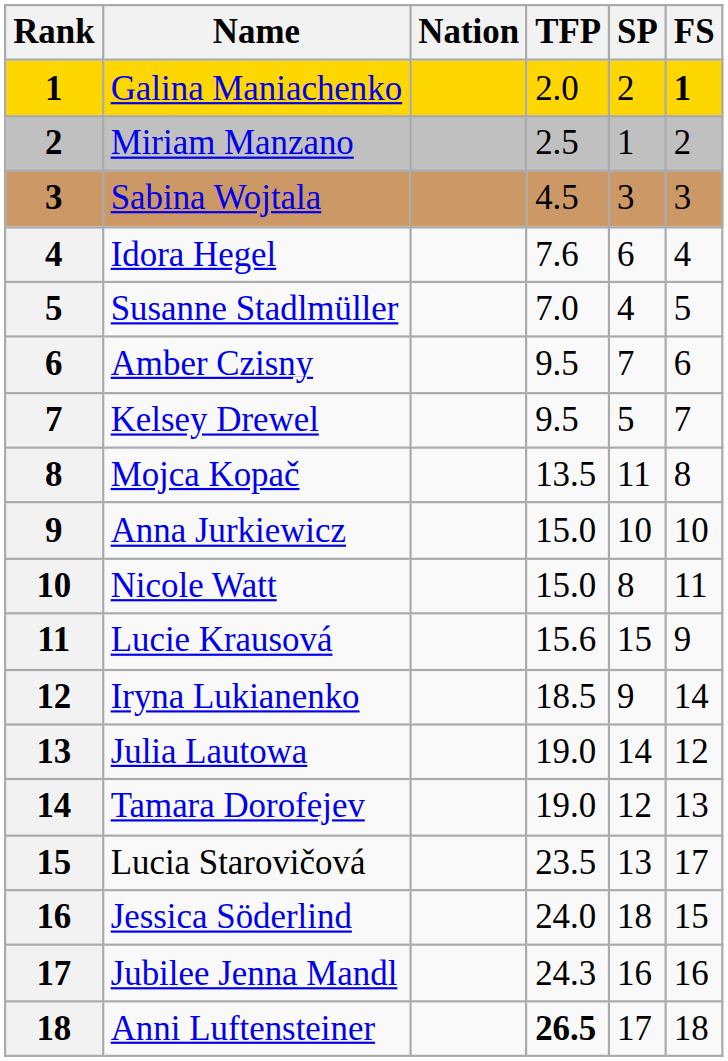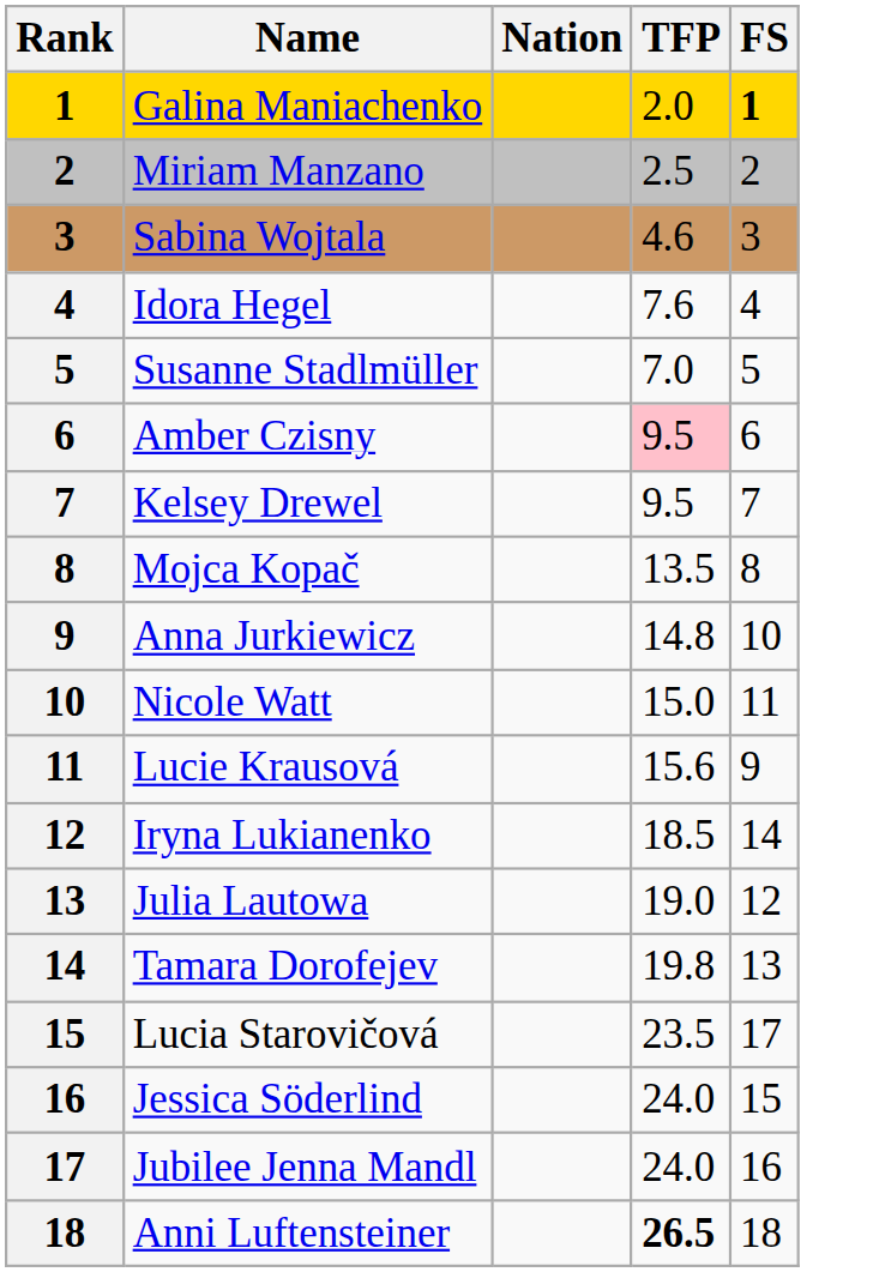 <table class="wikitable">
 <tr>
 <th>Rank</th>
 <th>Name</th>
 <th>Nation</th>
 <th>TFP</th>
-<th>SP</th>
 <th>FS</th>
 </tr>
 <tr bgcolor="gold">
 <td align="center"><strong>1</strong></td>
 <td><a href='#'>Galina Maniachenko</a></td>
 <td></td>
 <td>2.0</td>
-<td>2</td>
 <td><strong>1</strong></td>
 </tr>
 <tr bgcolor="silver">
 <td align="center"><strong>2</strong></td>
 <td><a href='#'>Miriam Manzano</a></td>
 <td></td>
 <td>2.5</td>
-<td>1</td>
 <td>2</td>
 </tr>
 <tr bgcolor="cc9966">
 <td align="center"><strong>3</strong></td>
 <td><a href='#'>Sabina Wojtala</a></td>
 <td></td>
-<td>4.5</td>
-<td>3</td>
+<td>4.6</td>
 <td>3</td>
 </tr>
 <tr>
 <th>4</th>
 <td><a href='#'>Idora Hegel</a></td>
 <td></td>
 <td>7.6</td>
-<td>6</td>
 <td>4</td>
 </tr>
 <tr>
 <th>5</th>
 <td><a href='#'>Susanne Stadlmüller</a></td>
 <td></td>
 <td>7.0</td>
-<td>4</td>
 <td>5</td>
 </tr>
 <tr>
 <th>6</th>
 <td><a href='#'>Amber Czisny</a></td>
 <td></td>
-<td>9.5</td>
-<td>7</td>
+<td style="background: pink;">9.5</td>
 <td>6</td>
 </tr>
 <tr>
 <th>7</th>
 <td><a href='#'>Kelsey Drewel</a></td>
 <td></td>
 <td>9.5</td>
-<td>5</td>
 <td>7</td>
 </tr>
 <tr>
 <th>8</th>
 <td><a href='#'>Mojca Kopač</a></td>
 <td></td>
 <td>13.5</td>
-<td>11</td>
 <td>8</td>
 </tr>
 <tr>
 <th>9</th>
 <td><a href='#'>Anna Jurkiewicz</a></td>
 <td></td>
-<td>15.0</td>
-<td>10</td>
+<td>14.8</td>
 <td>10</td>
 </tr>
 <tr>
 <th>10</th>
 <td><a href='#'>Nicole Watt</a></td>
 <td></td>
 <td>15.0</td>
-<td>8</td>
 <td>11</td>
 </tr>
 <tr>
 <th>11</th>
 <td><a href='#'>Lucie Krausová</a></td>
 <td></td>
 <td>15.6</td>
-<td>15</td>
 <td>9</td>
 </tr>
 <tr>
 <th>12</th>
 <td><a href='#'>Iryna Lukianenko</a></td>
 <td></td>
 <td>18.5</td>
-<td>9</td>
 <td>14</td>
 </tr>
 <tr>
 <th>13</th>
 <td><a href='#'>Julia Lautowa</a></td>
 <td></td>
 <td>19.0</td>
-<td>14</td>
 <td>12</td>
 </tr>
 <tr>
 <th>14</th>
 <td><a href='#'>Tamara Dorofejev</a></td>
 <td></td>
-<td>19.0</td>
-<td>12</td>
+<td>19.8</td>
 <td>13</td>
 </tr>
 <tr>
 <th>15</th>
 <td>Lucia Starovičová</td>
 <td></td>
 <td>23.5</td>
-<td>13</td>
 <td>17</td>
 </tr>
 <tr>
 <th>16</th>
 <td><a href='#'>Jessica Söderlind</a></td>
 <td></td>
 <td>24.0</td>
-<td>18</td>
 <td>15</td>
 </tr>
 <tr>
 <th>17</th>
 <td><a href='#'>Jubilee Jenna Mandl</a></td>
 <td></td>
-<td>24.3</td>
-<td>16</td>
+<td>24.0</td>
 <td>16</td>
 </tr>
 <tr>
 <th>18</th>
 <td><a href='#'>Anni Luftensteiner</a></td>
 <td></td>
 <td><strong>26.5</strong></td>
-<td>17</td>
 <td>18</td>
 </tr>
 </table>
